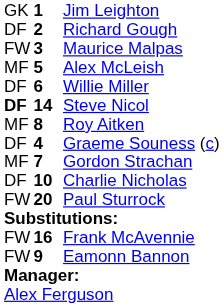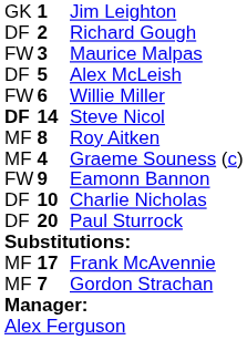 <table style="font-size: 90%" cellspacing="0" cellpadding="0">
 <tr>
 <th width="25"></th>
 <th width="25"></th>
 </tr>
 <tr>
 <td>GK</td>
 <td><strong>1</strong></td>
 <td><a href='#'>Jim Leighton</a></td>
 </tr>
 <tr>
 <td>DF</td>
 <td><strong>2</strong></td>
 <td><a href='#'>Richard Gough</a></td>
 </tr>
 <tr>
 <td>FW</td>
 <td><strong>3</strong></td>
 <td><a href='#'>Maurice Malpas</a></td>
 </tr>
 <tr>
-<td>MF</td>
+<td>DF</td>
 <td><strong>5</strong></td>
 <td><a href='#'>Alex McLeish</a></td>
 </tr>
 <tr>
-<td>DF</td>
+<td>FW</td>
 <td><strong>6</strong></td>
 <td><a href='#'>Willie Miller</a></td>
 </tr>
 <tr>
 <td><strong>DF</strong></td>
 <td><strong>14</strong></td>
 <td><a href='#'>Steve Nicol</a></td>
 </tr>
 <tr>
 <td>MF</td>
 <td><strong>8</strong></td>
 <td><a href='#'>Roy Aitken</a></td>
 </tr>
 <tr>
-<td>DF</td>
+<td>MF</td>
 <td><strong>4</strong></td>
 <td><a href='#'>Graeme Souness</a> (<a href='#'>c</a>)</td>
 </tr>
 <tr>
-<td>MF</td>
-<td><strong>7</strong></td>
-<td><a href='#'>Gordon Strachan</a></td>
+<td>FW</td>
+<td><strong>9</strong></td>
+<td><a href='#'>Eamonn Bannon</a></td>
 <td></td>
 <td></td>
 </tr>
 <tr>
 <td>DF</td>
 <td><strong>10</strong></td>
 <td><a href='#'>Charlie Nicholas</a></td>
 </tr>
 <tr>
-<td>FW</td>
+<td>DF</td>
 <td><strong>20</strong></td>
 <td><a href='#'>Paul Sturrock</a></td>
 <td></td>
 <td></td>
 </tr>
 <tr>
 <td colspan=3><strong>Substitutions:</strong></td>
 </tr>
 <tr>
-<td>FW</td>
-<td><strong>16</strong></td>
+<td>MF</td>
+<td><strong>17</strong></td>
 <td><a href='#'>Frank McAvennie</a></td>
 <td></td>
 <td></td>
 </tr>
 <tr>
-<td>FW</td>
-<td><strong>9</strong></td>
-<td><a href='#'>Eamonn Bannon</a></td>
+<td>MF</td>
+<td><strong>7</strong></td>
+<td><a href='#'>Gordon Strachan</a></td>
 <td></td>
 <td></td>
 </tr>
 <tr>
 <td colspan=3><strong>Manager:</strong></td>
 </tr>
 <tr>
 <td colspan=3> <a href='#'>Alex Ferguson</a></td>
 </tr>
 </table>
